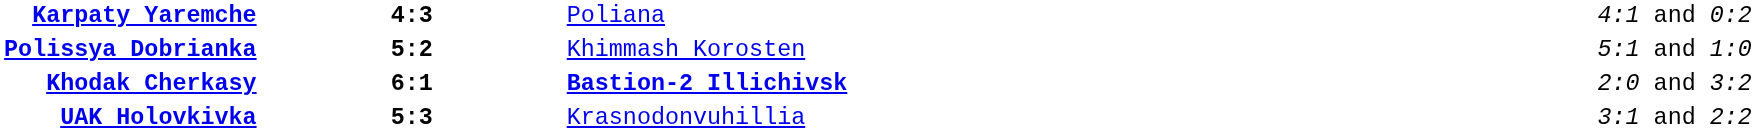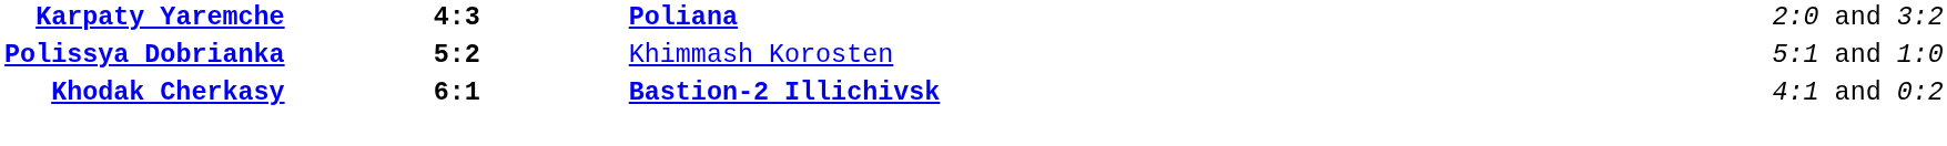 <table width=100% cellspacing=1>
 <tr>
 <th width=20%></th>
 <th width=12%></th>
 <th width=20%></th>
 <th></th>
 </tr>
 <tr style=font-size:90%>
 <td align=right><strong><a href='#'>Karpaty Yaremche</a></strong></td>
 <td align=center><strong>4:3</strong></td>
-<td><a href='#'>Poliana</a></td>
-<td align=center><em>4:1</em> and <em>0:2</em></td>
+<td><strong><a href='#'>Poliana</a></strong></td>
+<td align=center><em>2:0</em> and <em>3:2</em></td>
 </tr>
 <tr style=font-size:90%>
 <td align=right><strong><a href='#'>Polissya Dobrianka</a></strong></td>
 <td align=center><strong>5:2</strong></td>
 <td><a href='#'>Khimmash Korosten</a></td>
 <td align=center><em>5:1</em> and <em>1:0</em></td>
 </tr>
 <tr style=font-size:90%>
 <td align=right><strong><a href='#'>Khodak Cherkasy</a></strong></td>
 <td align=center><strong>6:1</strong></td>
 <td><strong><a href='#'>Bastion-2 Illichivsk</a></strong></td>
-<td align=center><em>2:0</em> and <em>3:2</em></td>
-</tr>
-<tr style=font-size:90%>
-<td align=right><strong><a href='#'>UAK Holovkivka</a></strong></td>
-<td align=center><strong>5:3</strong></td>
-<td><a href='#'>Krasnodonvuhillia</a></td>
-<td align=center><em>3:1</em> and <em>2:2</em></td>
+<td align=center><em>4:1</em> and <em>0:2</em></td>
 </tr>
 </table>
